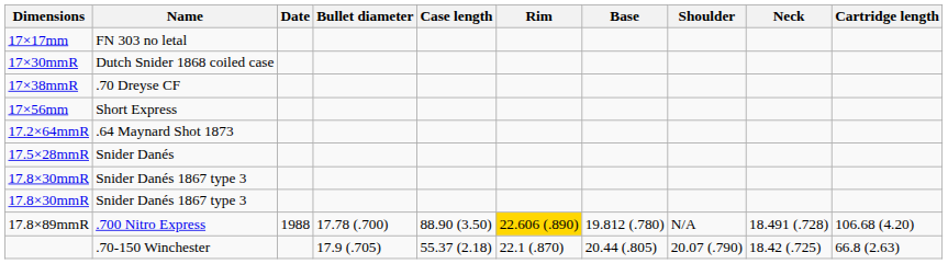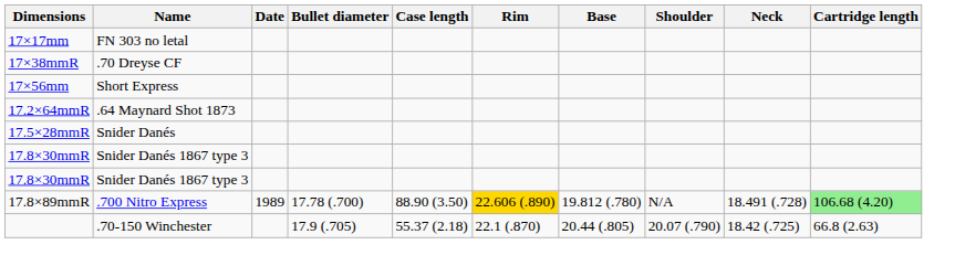 <table class="wikitable sortable" ="font-size: 9pt; width:750px; text-align:center">
 <tr>
 <th>Dimensions</th>
 <th>Name</th>
 <th>Date</th>
 <th data-sort-type="number">Bullet diameter</th>
 <th>Case length</th>
 <th data-sort-type="number">Rim</th>
 <th data-sort-type="number">Base</th>
 <th>Shoulder</th>
 <th data-sort-type="number">Neck</th>
 <th>Cartridge length</th>
 </tr>
 <tr>
 <td><a href='#'>17×17mm</a></td>
 <td>FN 303 no letal</td>
-<td></td>
-<td></td>
-<td></td>
-<td></td>
-<td></td>
-<td></td>
-<td></td>
-<td></td>
-</tr>
-<tr>
-<td><a href='#'>17×30mmR</a></td>
-<td>Dutch Snider 1868 coiled case</td>
 <td></td>
 <td></td>
 <td></td>
 <td></td>
 <td></td>
 <td></td>
 <td></td>
 <td></td>
 </tr>
 <tr>
 <td><a href='#'>17×38mmR</a></td>
 <td>.70 Dreyse CF</td>
 <td></td>
 <td></td>
 <td></td>
 <td></td>
 <td></td>
 <td></td>
 <td></td>
 <td></td>
 </tr>
 <tr>
 <td><a href='#'>17×56mm</a></td>
 <td>Short Express</td>
 <td></td>
 <td></td>
 <td></td>
 <td></td>
 <td></td>
 <td></td>
 <td></td>
 <td></td>
 </tr>
 <tr>
 <td><a href='#'>17.2×64mmR</a></td>
 <td>.64 Maynard Shot 1873</td>
 <td></td>
 <td></td>
 <td></td>
 <td></td>
 <td></td>
 <td></td>
 <td></td>
 <td></td>
 </tr>
 <tr>
 <td><a href='#'>17.5×28mmR</a></td>
 <td>Snider Danés</td>
 <td></td>
 <td></td>
 <td></td>
 <td></td>
 <td></td>
 <td></td>
 <td></td>
 <td></td>
 </tr>
 <tr>
 <td><a href='#'>17.8×30mmR</a></td>
 <td>Snider Danés 1867 type 3</td>
 <td></td>
 <td></td>
 <td></td>
 <td></td>
 <td></td>
 <td></td>
 <td></td>
 <td></td>
 </tr>
 <tr>
 <td><a href='#'>17.8×30mmR</a></td>
 <td>Snider Danés 1867 type 3</td>
 <td></td>
 <td></td>
 <td></td>
 <td></td>
 <td></td>
 <td></td>
 <td></td>
 <td></td>
 </tr>
 <tr>
 <td>17.8×89mmR</td>
 <td><a href='#'>.700 Nitro Express</a></td>
-<td>1988</td>
+<td>1989</td>
 <td>17.78 (.700)</td>
 <td>88.90 (3.50)</td>
 <td style="background: gold;">22.606 (.890)</td>
 <td>19.812 (.780)</td>
 <td>N/A</td>
 <td>18.491 (.728)</td>
-<td>106.68 (4.20)</td>
+<td style="background: lightgreen;">106.68 (4.20)</td>
 </tr>
 <tr>
 <td></td>
 <td>.70-150 Winchester</td>
 <td></td>
 <td>17.9 (.705)</td>
 <td>55.37 (2.18)</td>
 <td>22.1 (.870)</td>
 <td>20.44 (.805)</td>
 <td>20.07 (.790)</td>
 <td>18.42 (.725)</td>
 <td>66.8 (2.63)</td>
 </tr>
 </table>
